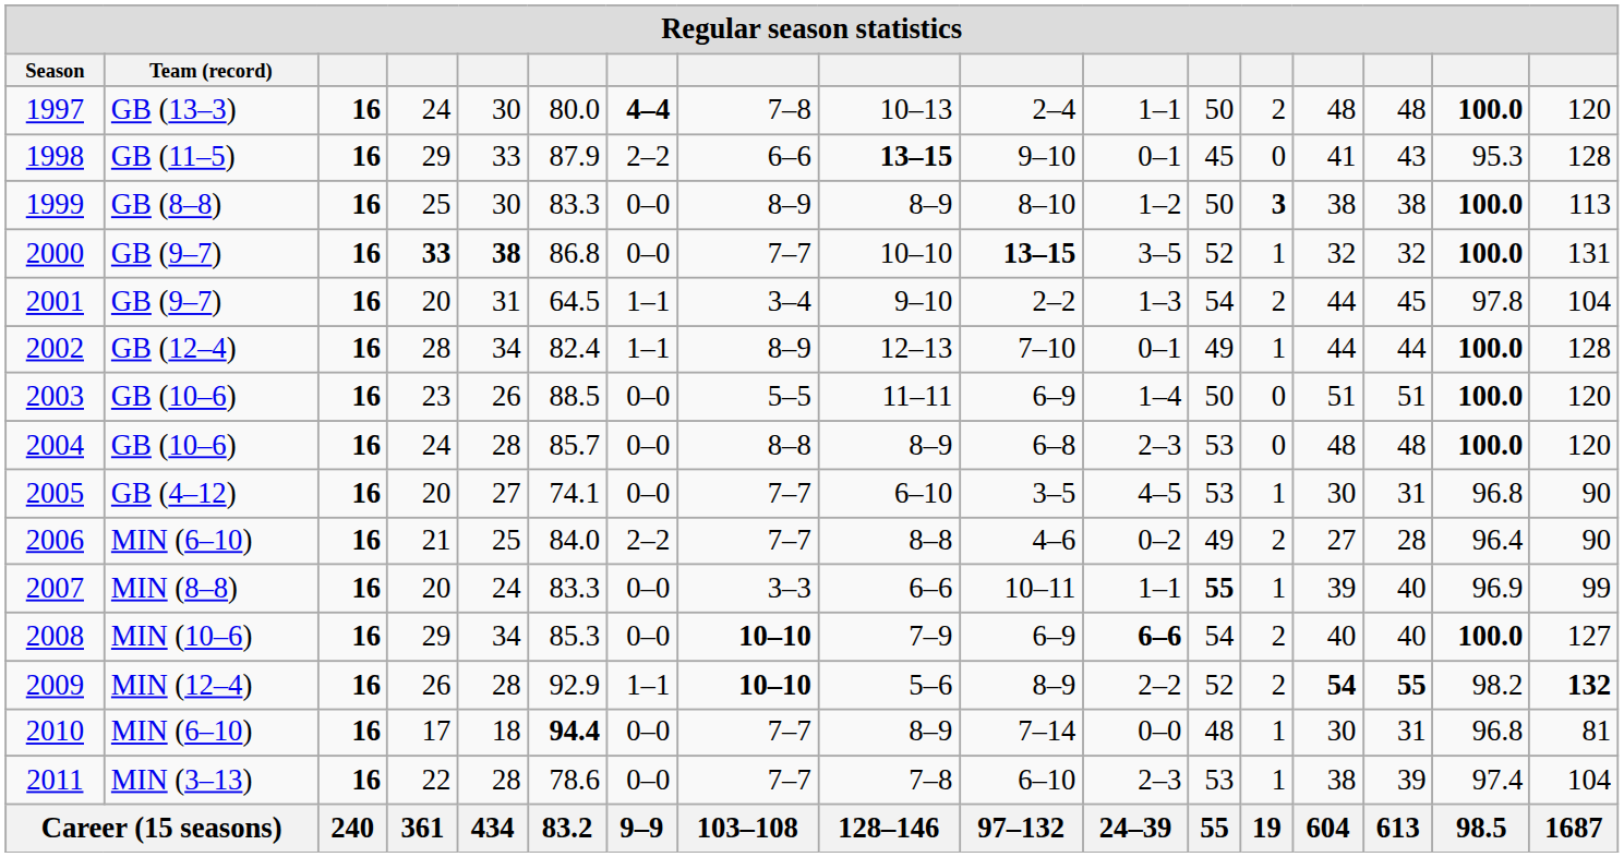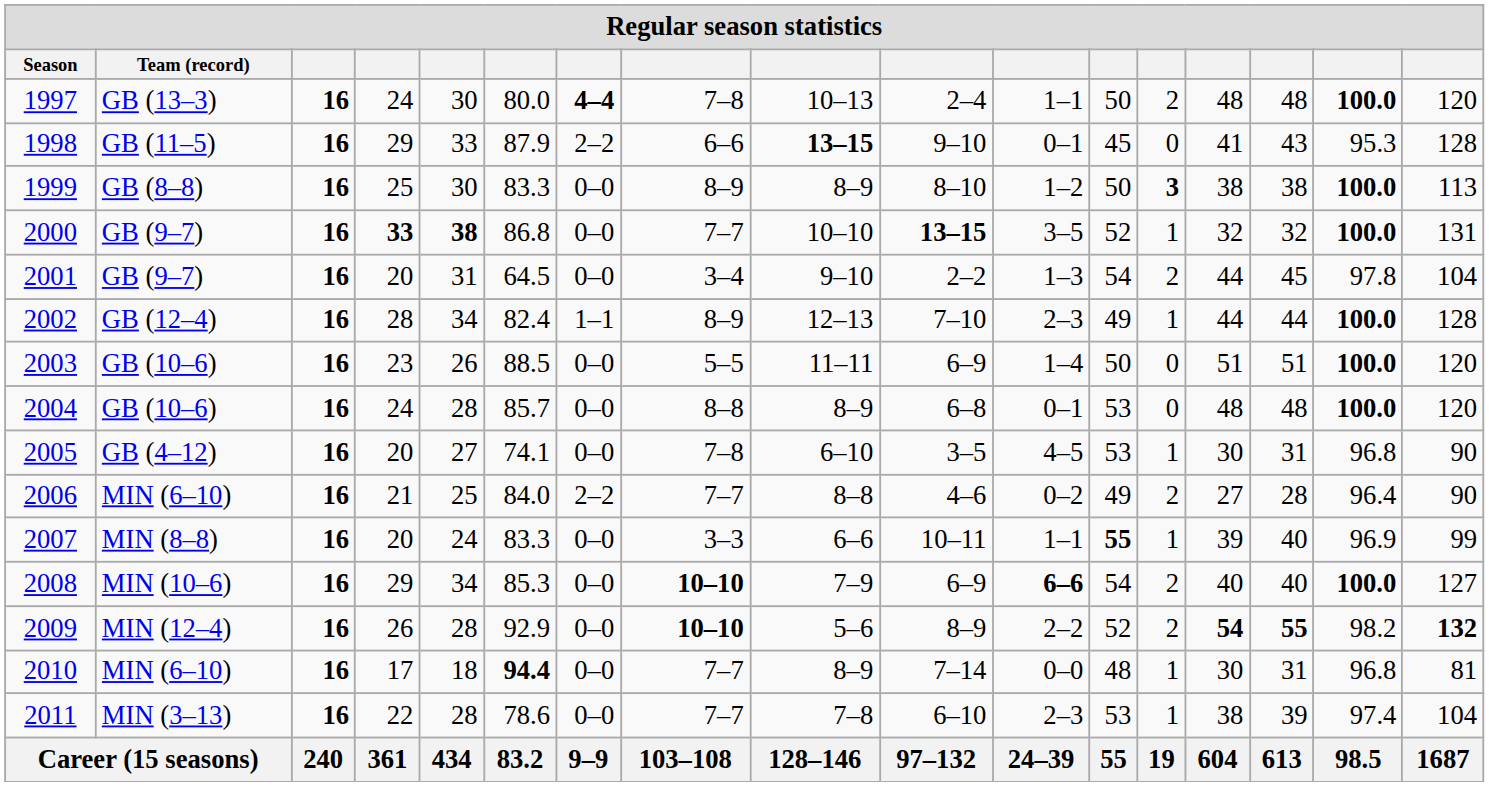 <table class="wikitable collapsible collapsed" style="margin: auto; text-align:right; font-size:90%; width:800px;">
 <tr>
 <th style="background-color:#dcdcdc;" colspan="17">Regular season statistics</th>
 </tr>
 <tr style="font-size:x-small;">
 <th>Season</th>
 <th>Team (record)</th>
 <th></th>
 <th></th>
 <th></th>
 <th></th>
 <th></th>
 <th></th>
 <th></th>
 <th></th>
 <th></th>
 <th></th>
 <th></th>
 <th></th>
 <th></th>
 <th></th>
 <th></th>
 </tr>
 <tr>
 <td style="text-align:center;"><a href='#'>1997</a></td>
 <td style="text-align:left;" nowrap="nowrap"><a href='#'>GB</a> (<a href='#'>13–3</a>)</td>
 <td><strong>16</strong></td>
 <td>24</td>
 <td>30</td>
 <td>80.0</td>
 <td><strong>4–4</strong></td>
 <td>7–8</td>
 <td>10–13</td>
 <td>2–4</td>
 <td>1–1</td>
 <td>50</td>
 <td>2</td>
 <td>48</td>
 <td>48</td>
 <td><strong>100.0</strong></td>
 <td>120</td>
 </tr>
 <tr>
 <td style="text-align:center;"><a href='#'>1998</a></td>
 <td style="text-align:left;" nowrap="nowrap"><a href='#'>GB</a> (<a href='#'>11–5</a>)</td>
 <td><strong>16</strong></td>
 <td>29</td>
 <td>33</td>
 <td>87.9</td>
 <td>2–2</td>
 <td>6–6</td>
 <td><strong>13–15</strong></td>
 <td>9–10</td>
 <td>0–1</td>
 <td>45</td>
 <td>0</td>
 <td>41</td>
 <td>43</td>
 <td>95.3</td>
 <td>128</td>
 </tr>
 <tr>
 <td style="text-align:center;"><a href='#'>1999</a></td>
 <td style="text-align:left;" nowrap="nowrap"><a href='#'>GB</a> (<a href='#'>8–8</a>)</td>
 <td><strong>16</strong></td>
 <td>25</td>
 <td>30</td>
 <td>83.3</td>
 <td>0–0</td>
 <td>8–9</td>
 <td>8–9</td>
 <td>8–10</td>
 <td>1–2</td>
 <td>50</td>
 <td><strong>3</strong></td>
 <td>38</td>
 <td>38</td>
 <td><strong>100.0</strong></td>
 <td>113</td>
 </tr>
 <tr>
 <td style="text-align:center;"><a href='#'>2000</a></td>
 <td style="text-align:left;" nowrap="nowrap"><a href='#'>GB</a> (<a href='#'>9–7</a>)</td>
 <td><strong>16</strong></td>
 <td><strong>33</strong></td>
 <td><strong>38</strong></td>
 <td>86.8</td>
 <td>0–0</td>
 <td>7–7</td>
 <td>10–10</td>
 <td><strong>13–15</strong></td>
 <td>3–5</td>
 <td>52</td>
 <td>1</td>
 <td>32</td>
 <td>32</td>
 <td><strong>100.0</strong></td>
 <td>131</td>
 </tr>
 <tr>
 <td style="text-align:center;"><a href='#'>2001</a></td>
 <td style="text-align:left;" nowrap="nowrap"><a href='#'>GB</a> (<a href='#'>9–7</a>)</td>
 <td><strong>16</strong></td>
 <td>20</td>
 <td>31</td>
 <td>64.5</td>
-<td>1–1</td>
+<td>0–0</td>
 <td>3–4</td>
 <td>9–10</td>
 <td>2–2</td>
 <td>1–3</td>
 <td>54</td>
 <td>2</td>
 <td>44</td>
 <td>45</td>
 <td>97.8</td>
 <td>104</td>
 </tr>
 <tr>
 <td style="text-align:center;"><a href='#'>2002</a></td>
 <td style="text-align:left;" nowrap="nowrap"><a href='#'>GB</a> (<a href='#'>12–4</a>)</td>
 <td><strong>16</strong></td>
 <td>28</td>
 <td>34</td>
 <td>82.4</td>
 <td>1–1</td>
 <td>8–9</td>
 <td>12–13</td>
 <td>7–10</td>
-<td>0–1</td>
+<td>2–3</td>
 <td>49</td>
 <td>1</td>
 <td>44</td>
 <td>44</td>
 <td><strong>100.0</strong></td>
 <td>128</td>
 </tr>
 <tr>
 <td style="text-align:center;"><a href='#'>2003</a></td>
 <td style="text-align:left;" nowrap="nowrap"><a href='#'>GB</a> (<a href='#'>10–6</a>)</td>
 <td><strong>16</strong></td>
 <td>23</td>
 <td>26</td>
 <td>88.5</td>
 <td>0–0</td>
 <td>5–5</td>
 <td>11–11</td>
 <td>6–9</td>
 <td>1–4</td>
 <td>50</td>
 <td>0</td>
 <td>51</td>
 <td>51</td>
 <td><strong>100.0</strong></td>
 <td>120</td>
 </tr>
 <tr>
 <td style="text-align:center;"><a href='#'>2004</a></td>
 <td style="text-align:left;" nowrap="nowrap"><a href='#'>GB</a> (<a href='#'>10–6</a>)</td>
 <td><strong>16</strong></td>
 <td>24</td>
 <td>28</td>
 <td>85.7</td>
 <td>0–0</td>
 <td>8–8</td>
 <td>8–9</td>
 <td>6–8</td>
-<td>2–3</td>
+<td>0–1</td>
 <td>53</td>
 <td>0</td>
 <td>48</td>
 <td>48</td>
 <td><strong>100.0</strong></td>
 <td>120</td>
 </tr>
 <tr>
 <td style="text-align:center;"><a href='#'>2005</a></td>
 <td style="text-align:left;" nowrap="nowrap"><a href='#'>GB</a> (<a href='#'>4–12</a>)</td>
 <td><strong>16</strong></td>
 <td>20</td>
 <td>27</td>
 <td>74.1</td>
 <td>0–0</td>
-<td>7–7</td>
+<td>7–8</td>
 <td>6–10</td>
 <td>3–5</td>
 <td>4–5</td>
 <td>53</td>
 <td>1</td>
 <td>30</td>
 <td>31</td>
 <td>96.8</td>
 <td>90</td>
 </tr>
 <tr>
 <td style="text-align:center;"><a href='#'>2006</a></td>
 <td style="text-align:left;" nowrap="nowrap"><a href='#'>MIN</a> (<a href='#'>6–10</a>)</td>
 <td><strong>16</strong></td>
 <td>21</td>
 <td>25</td>
 <td>84.0</td>
 <td>2–2</td>
 <td>7–7</td>
 <td>8–8</td>
 <td>4–6</td>
 <td>0–2</td>
 <td>49</td>
 <td>2</td>
 <td>27</td>
 <td>28</td>
 <td>96.4</td>
 <td>90</td>
 </tr>
 <tr>
 <td style="text-align:center;"><a href='#'>2007</a></td>
 <td style="text-align:left;" nowrap="nowrap"><a href='#'>MIN</a> (<a href='#'>8–8</a>)</td>
 <td><strong>16</strong></td>
 <td>20</td>
 <td>24</td>
 <td>83.3</td>
 <td>0–0</td>
 <td>3–3</td>
 <td>6–6</td>
 <td>10–11</td>
 <td>1–1</td>
 <td><strong>55</strong></td>
 <td>1</td>
 <td>39</td>
 <td>40</td>
 <td>96.9</td>
 <td>99</td>
 </tr>
 <tr>
 <td style="text-align:center;"><a href='#'>2008</a></td>
 <td style="text-align:left;" nowrap="nowrap"><a href='#'>MIN</a> (<a href='#'>10–6</a>)</td>
 <td><strong>16</strong></td>
 <td>29</td>
 <td>34</td>
 <td>85.3</td>
 <td>0–0</td>
 <td><strong>10–10</strong></td>
 <td>7–9</td>
 <td>6–9</td>
 <td><strong>6–6</strong></td>
 <td>54</td>
 <td>2</td>
 <td>40</td>
 <td>40</td>
 <td><strong>100.0</strong></td>
 <td>127</td>
 </tr>
 <tr>
 <td style="text-align:center;"><a href='#'>2009</a></td>
 <td style="text-align:left;" nowrap="nowrap"><a href='#'>MIN</a> (<a href='#'>12–4</a>)</td>
 <td><strong>16</strong></td>
 <td>26</td>
 <td>28</td>
 <td>92.9</td>
-<td>1–1</td>
+<td>0–0</td>
 <td><strong>10–10</strong></td>
 <td>5–6</td>
 <td>8–9</td>
 <td>2–2</td>
 <td>52</td>
 <td>2</td>
 <td><strong>54</strong></td>
 <td><strong>55</strong></td>
 <td>98.2</td>
 <td><strong>132</strong></td>
 </tr>
 <tr>
 <td style="text-align:center;"><a href='#'>2010</a></td>
 <td style="text-align:left;" nowrap="nowrap"><a href='#'>MIN</a> (<a href='#'>6–10</a>)</td>
 <td><strong>16</strong></td>
 <td>17</td>
 <td>18</td>
 <td><strong>94.4</strong></td>
 <td>0–0</td>
 <td>7–7</td>
 <td>8–9</td>
 <td>7–14</td>
 <td>0–0</td>
 <td>48</td>
 <td>1</td>
 <td>30</td>
 <td>31</td>
 <td>96.8</td>
 <td>81</td>
 </tr>
 <tr>
 <td style="text-align:center;"><a href='#'>2011</a></td>
 <td style="text-align:left;" nowrap="nowrap"><a href='#'>MIN</a> (<a href='#'>3–13</a>)</td>
 <td><strong>16</strong></td>
 <td>22</td>
 <td>28</td>
 <td>78.6</td>
 <td>0–0</td>
 <td>7–7</td>
 <td>7–8</td>
 <td>6–10</td>
 <td>2–3</td>
 <td>53</td>
 <td>1</td>
 <td>38</td>
 <td>39</td>
 <td>97.4</td>
 <td>104</td>
 </tr>
 <tr>
 <th colspan="2">Career (15 seasons)</th>
 <th>240</th>
 <th>361</th>
 <th>434</th>
 <th>83.2</th>
 <th>9–9</th>
 <th>103–108</th>
 <th>128–146</th>
 <th>97–132</th>
 <th>24–39</th>
 <th>55</th>
 <th>19</th>
 <th>604</th>
 <th>613</th>
 <th>98.5</th>
 <th>1687</th>
 </tr>
 </table>
